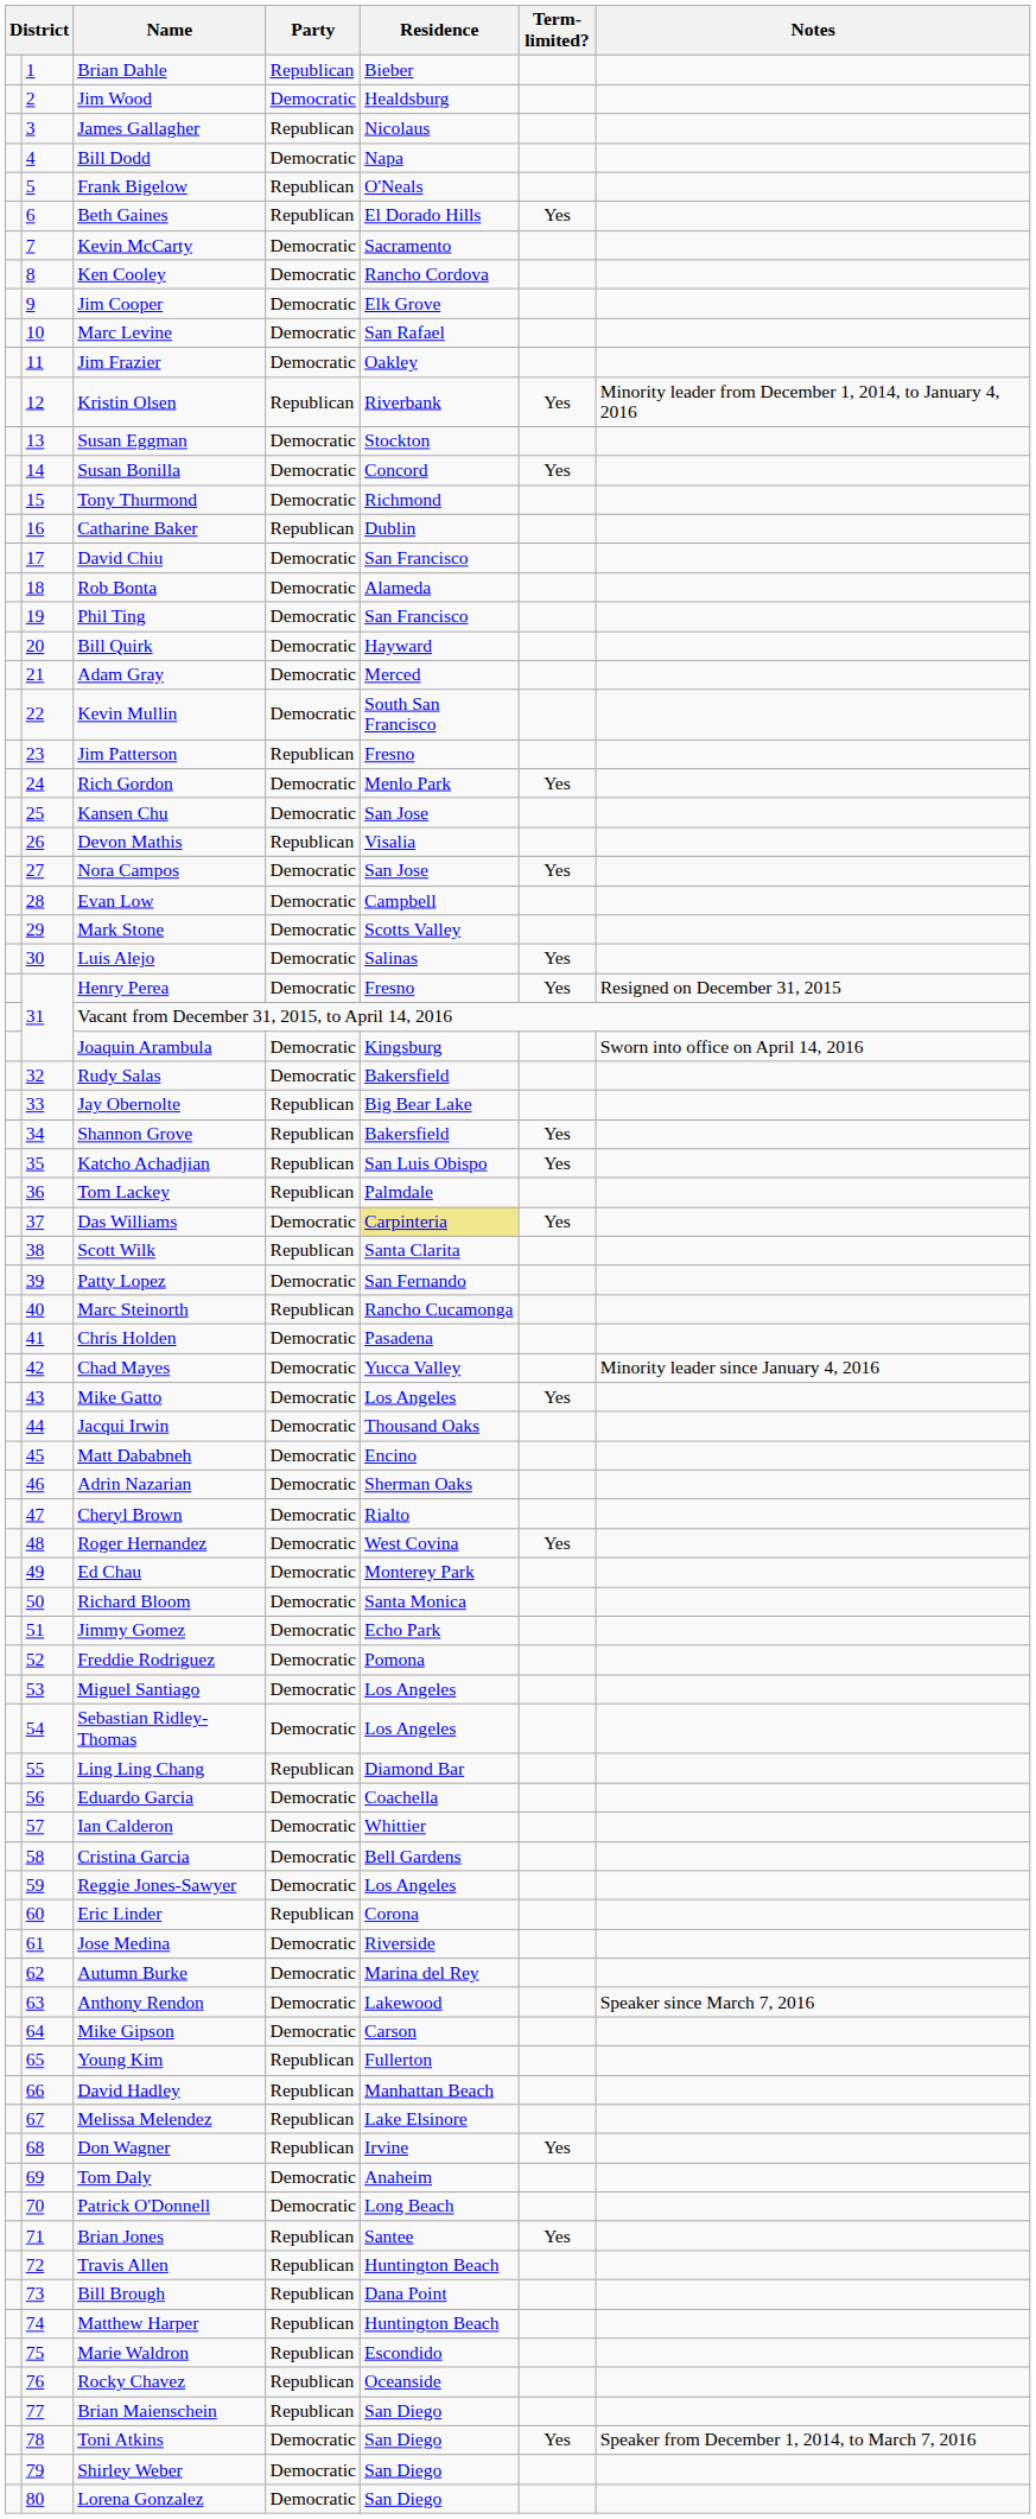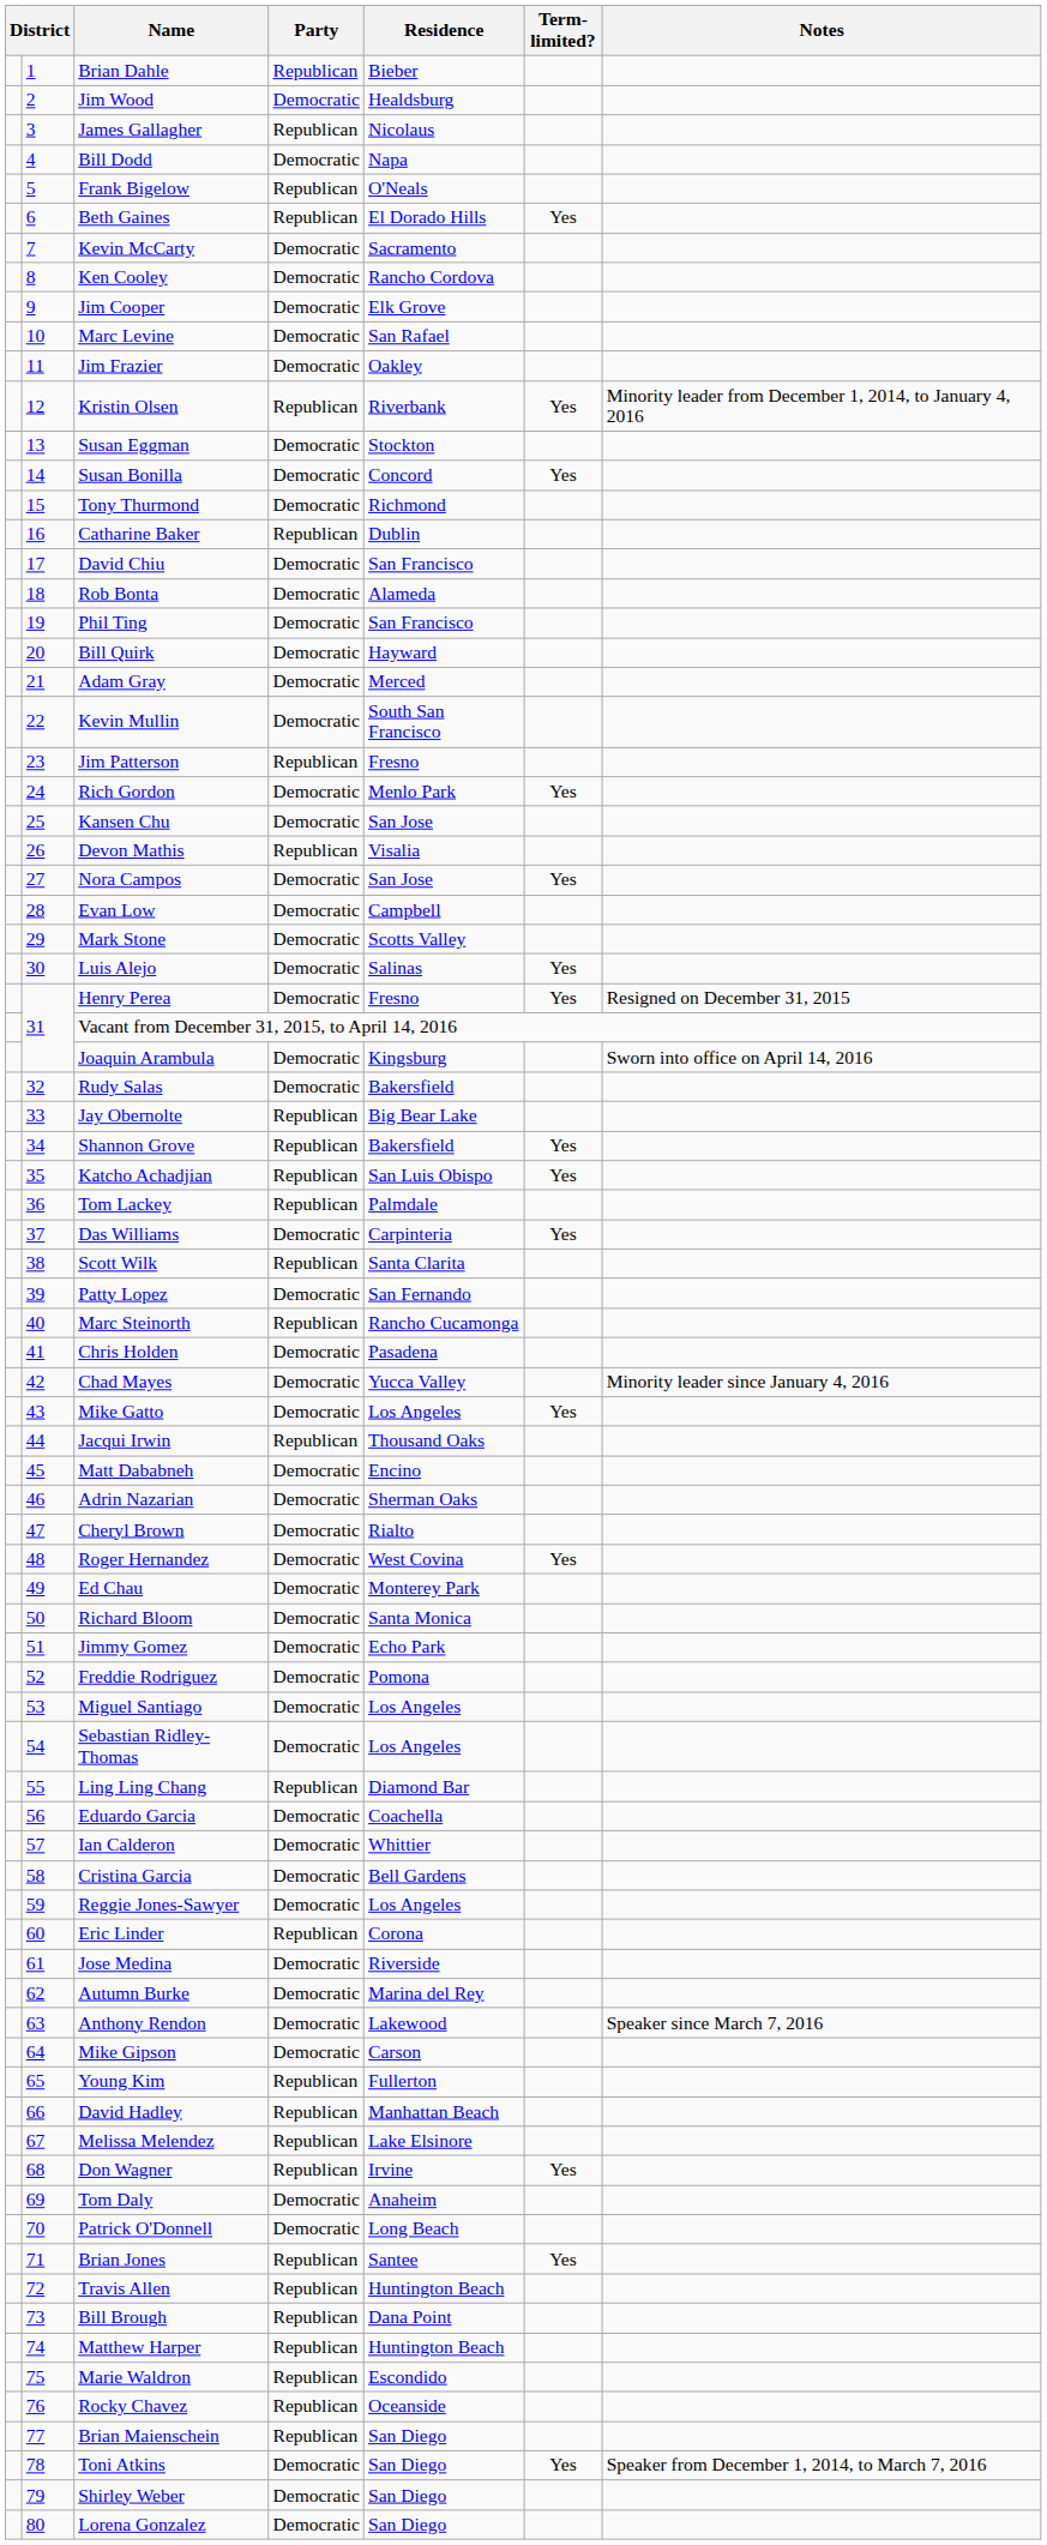 <table class="wikitable">
 <tr>
 <th scope="col" width="30" colspan="2">District</th>
 <th scope="col" width="160">Name</th>
 <th scope="col" width="70">Party</th>
 <th scope="col" width="130">Residence</th>
 <th scope="col" width="60">Term-limited?</th>
 <th scope="col" width="370">Notes</th>
 </tr>
 <tr>
 <td></td>
 <td><a href='#'>1</a></td>
 <td><a href='#'>Brian Dahle</a></td>
 <td><a href='#'>Republican</a></td>
 <td><a href='#'>Bieber</a></td>
 <td></td>
 <td></td>
 </tr>
 <tr>
 <td></td>
 <td><a href='#'>2</a></td>
 <td><a href='#'>Jim Wood</a></td>
 <td><a href='#'>Democratic</a></td>
 <td><a href='#'>Healdsburg</a></td>
 <td></td>
 <td></td>
 </tr>
 <tr>
 <td></td>
 <td><a href='#'>3</a></td>
 <td><a href='#'>James Gallagher</a></td>
 <td>Republican</td>
 <td><a href='#'>Nicolaus</a></td>
 <td></td>
 <td></td>
 </tr>
 <tr>
 <td></td>
 <td><a href='#'>4</a></td>
 <td><a href='#'>Bill Dodd</a></td>
 <td>Democratic</td>
 <td><a href='#'>Napa</a></td>
 <td></td>
 <td></td>
 </tr>
 <tr>
 <td></td>
 <td><a href='#'>5</a></td>
 <td><a href='#'>Frank Bigelow</a></td>
 <td>Republican</td>
 <td><a href='#'>O'Neals</a></td>
 <td></td>
 <td></td>
 </tr>
 <tr>
 <td></td>
 <td><a href='#'>6</a></td>
 <td><a href='#'>Beth Gaines</a></td>
 <td>Republican</td>
 <td><a href='#'>El Dorado Hills</a></td>
 <td style="text-align:center">Yes</td>
 <td></td>
 </tr>
 <tr>
 <td></td>
 <td><a href='#'>7</a></td>
 <td><a href='#'>Kevin McCarty</a></td>
 <td>Democratic</td>
 <td><a href='#'>Sacramento</a></td>
 <td></td>
 <td></td>
 </tr>
 <tr>
 <td></td>
 <td><a href='#'>8</a></td>
 <td><a href='#'>Ken Cooley</a></td>
 <td>Democratic</td>
 <td><a href='#'>Rancho Cordova</a></td>
 <td></td>
 <td></td>
 </tr>
 <tr>
 <td></td>
 <td><a href='#'>9</a></td>
 <td><a href='#'>Jim Cooper</a></td>
 <td>Democratic</td>
 <td><a href='#'>Elk Grove</a></td>
 <td></td>
 <td></td>
 </tr>
 <tr>
 <td></td>
 <td><a href='#'>10</a></td>
 <td><a href='#'>Marc Levine</a></td>
 <td>Democratic</td>
 <td><a href='#'>San Rafael</a></td>
 <td></td>
 <td></td>
 </tr>
 <tr>
 <td></td>
 <td><a href='#'>11</a></td>
 <td><a href='#'>Jim Frazier</a></td>
 <td>Democratic</td>
 <td><a href='#'>Oakley</a></td>
 <td></td>
 <td></td>
 </tr>
 <tr>
 <td></td>
 <td><a href='#'>12</a></td>
 <td><a href='#'>Kristin Olsen</a></td>
 <td>Republican</td>
 <td><a href='#'>Riverbank</a></td>
 <td style="text-align:center">Yes</td>
 <td>Minority leader from December 1, 2014, to January 4, 2016</td>
 </tr>
 <tr>
 <td></td>
 <td><a href='#'>13</a></td>
 <td><a href='#'>Susan Eggman</a></td>
 <td>Democratic</td>
 <td><a href='#'>Stockton</a></td>
 <td></td>
 <td></td>
 </tr>
 <tr>
 <td></td>
 <td><a href='#'>14</a></td>
 <td><a href='#'>Susan Bonilla</a></td>
 <td>Democratic</td>
 <td><a href='#'>Concord</a></td>
 <td style="text-align:center">Yes</td>
 <td></td>
 </tr>
 <tr>
 <td></td>
 <td><a href='#'>15</a></td>
 <td><a href='#'>Tony Thurmond</a></td>
 <td>Democratic</td>
 <td><a href='#'>Richmond</a></td>
 <td></td>
 <td></td>
 </tr>
 <tr>
 <td></td>
 <td><a href='#'>16</a></td>
 <td><a href='#'>Catharine Baker</a></td>
 <td>Republican</td>
 <td><a href='#'>Dublin</a></td>
 <td></td>
 <td></td>
 </tr>
 <tr>
 <td></td>
 <td><a href='#'>17</a></td>
 <td><a href='#'>David Chiu</a></td>
 <td>Democratic</td>
 <td><a href='#'>San Francisco</a></td>
 <td></td>
 <td></td>
 </tr>
 <tr>
 <td></td>
 <td><a href='#'>18</a></td>
 <td><a href='#'>Rob Bonta</a></td>
 <td>Democratic</td>
 <td><a href='#'>Alameda</a></td>
 <td></td>
 <td></td>
 </tr>
 <tr>
 <td></td>
 <td><a href='#'>19</a></td>
 <td><a href='#'>Phil Ting</a></td>
 <td>Democratic</td>
 <td><a href='#'>San Francisco</a></td>
 <td></td>
 <td></td>
 </tr>
 <tr>
 <td></td>
 <td><a href='#'>20</a></td>
 <td><a href='#'>Bill Quirk</a></td>
 <td>Democratic</td>
 <td><a href='#'>Hayward</a></td>
 <td></td>
 <td></td>
 </tr>
 <tr>
 <td></td>
 <td><a href='#'>21</a></td>
 <td><a href='#'>Adam Gray</a></td>
 <td>Democratic</td>
 <td><a href='#'>Merced</a></td>
 <td></td>
 <td></td>
 </tr>
 <tr>
 <td></td>
 <td><a href='#'>22</a></td>
 <td><a href='#'>Kevin Mullin</a></td>
 <td>Democratic</td>
 <td><a href='#'>South San Francisco</a></td>
 <td></td>
 <td></td>
 </tr>
 <tr>
 <td></td>
 <td><a href='#'>23</a></td>
 <td><a href='#'>Jim Patterson</a></td>
 <td>Republican</td>
 <td><a href='#'>Fresno</a></td>
 <td></td>
 <td></td>
 </tr>
 <tr>
 <td></td>
 <td><a href='#'>24</a></td>
 <td><a href='#'>Rich Gordon</a></td>
 <td>Democratic</td>
 <td><a href='#'>Menlo Park</a></td>
 <td style="text-align:center">Yes</td>
 <td></td>
 </tr>
 <tr>
 <td></td>
 <td><a href='#'>25</a></td>
 <td><a href='#'>Kansen Chu</a></td>
 <td>Democratic</td>
 <td><a href='#'>San Jose</a></td>
 <td></td>
 <td></td>
 </tr>
 <tr>
 <td></td>
 <td><a href='#'>26</a></td>
 <td><a href='#'>Devon Mathis</a></td>
 <td>Republican</td>
 <td><a href='#'>Visalia</a></td>
 <td></td>
 <td></td>
 </tr>
 <tr>
 <td></td>
 <td><a href='#'>27</a></td>
 <td><a href='#'>Nora Campos</a></td>
 <td>Democratic</td>
 <td><a href='#'>San Jose</a></td>
 <td style="text-align:center">Yes</td>
 <td></td>
 </tr>
 <tr>
 <td></td>
 <td><a href='#'>28</a></td>
 <td><a href='#'>Evan Low</a></td>
 <td>Democratic</td>
 <td><a href='#'>Campbell</a></td>
 <td></td>
 <td></td>
 </tr>
 <tr>
 <td></td>
 <td><a href='#'>29</a></td>
 <td><a href='#'>Mark Stone</a></td>
 <td>Democratic</td>
 <td><a href='#'>Scotts Valley</a></td>
 <td></td>
 <td></td>
 </tr>
 <tr>
 <td></td>
 <td><a href='#'>30</a></td>
 <td><a href='#'>Luis Alejo</a></td>
 <td>Democratic</td>
 <td><a href='#'>Salinas</a></td>
 <td style="text-align:center">Yes</td>
 <td></td>
 </tr>
 <tr>
 <td></td>
 <td rowspan="3"><a href='#'>31</a></td>
 <td><a href='#'>Henry Perea</a></td>
 <td>Democratic</td>
 <td><a href='#'>Fresno</a></td>
 <td style="text-align:center">Yes</td>
 <td>Resigned on December 31, 2015</td>
 </tr>
 <tr>
 <td></td>
 <td colspan="5">Vacant from December 31, 2015, to April 14, 2016</td>
 </tr>
 <tr>
 <td></td>
 <td><a href='#'>Joaquin Arambula</a></td>
 <td>Democratic</td>
 <td><a href='#'>Kingsburg</a></td>
 <td></td>
 <td>Sworn into office on April 14, 2016</td>
 </tr>
 <tr>
 <td></td>
 <td><a href='#'>32</a></td>
 <td><a href='#'>Rudy Salas</a></td>
 <td>Democratic</td>
 <td><a href='#'>Bakersfield</a></td>
 <td></td>
 <td></td>
 </tr>
 <tr>
 <td></td>
 <td><a href='#'>33</a></td>
 <td><a href='#'>Jay Obernolte</a></td>
 <td>Republican</td>
 <td><a href='#'>Big Bear Lake</a></td>
 <td></td>
 <td></td>
 </tr>
 <tr>
 <td></td>
 <td><a href='#'>34</a></td>
 <td><a href='#'>Shannon Grove</a></td>
 <td>Republican</td>
 <td><a href='#'>Bakersfield</a></td>
 <td style="text-align:center">Yes</td>
 <td></td>
 </tr>
 <tr>
 <td></td>
 <td><a href='#'>35</a></td>
 <td><a href='#'>Katcho Achadjian</a></td>
 <td>Republican</td>
 <td><a href='#'>San Luis Obispo</a></td>
 <td style="text-align:center">Yes</td>
 <td></td>
 </tr>
 <tr>
 <td></td>
 <td><a href='#'>36</a></td>
 <td><a href='#'>Tom Lackey</a></td>
 <td>Republican</td>
 <td><a href='#'>Palmdale</a></td>
 <td></td>
 <td></td>
 </tr>
 <tr>
 <td></td>
 <td><a href='#'>37</a></td>
 <td><a href='#'>Das Williams</a></td>
 <td>Democratic</td>
-<td style="background: khaki;"><a href='#'>Carpinteria</a></td>
+<td><a href='#'>Carpinteria</a></td>
 <td style="text-align:center">Yes</td>
 <td></td>
 </tr>
 <tr>
 <td></td>
 <td><a href='#'>38</a></td>
 <td><a href='#'>Scott Wilk</a></td>
 <td>Republican</td>
 <td><a href='#'>Santa Clarita</a></td>
 <td></td>
 <td></td>
 </tr>
 <tr>
 <td></td>
 <td><a href='#'>39</a></td>
 <td><a href='#'>Patty Lopez</a></td>
 <td>Democratic</td>
 <td><a href='#'>San Fernando</a></td>
 <td></td>
 <td></td>
 </tr>
 <tr>
 <td></td>
 <td><a href='#'>40</a></td>
 <td><a href='#'>Marc Steinorth</a></td>
 <td>Republican</td>
 <td><a href='#'>Rancho Cucamonga</a></td>
 <td></td>
 <td></td>
 </tr>
 <tr>
 <td></td>
 <td><a href='#'>41</a></td>
 <td><a href='#'>Chris Holden</a></td>
 <td>Democratic</td>
 <td><a href='#'>Pasadena</a></td>
 <td></td>
 <td></td>
 </tr>
 <tr>
 <td></td>
 <td><a href='#'>42</a></td>
 <td><a href='#'>Chad Mayes</a></td>
 <td>Democratic</td>
 <td><a href='#'>Yucca Valley</a></td>
 <td></td>
 <td>Minority leader since January 4, 2016</td>
 </tr>
 <tr>
 <td></td>
 <td><a href='#'>43</a></td>
 <td><a href='#'>Mike Gatto</a></td>
 <td>Democratic</td>
 <td><a href='#'>Los Angeles</a></td>
 <td style="text-align:center">Yes</td>
 <td></td>
 </tr>
 <tr>
 <td></td>
 <td><a href='#'>44</a></td>
 <td><a href='#'>Jacqui Irwin</a></td>
-<td>Democratic</td>
+<td>Republican</td>
 <td><a href='#'>Thousand Oaks</a></td>
 <td></td>
 <td></td>
 </tr>
 <tr>
 <td></td>
 <td><a href='#'>45</a></td>
 <td><a href='#'>Matt Dababneh</a></td>
 <td>Democratic</td>
 <td><a href='#'>Encino</a></td>
 <td></td>
 <td></td>
 </tr>
 <tr>
 <td></td>
 <td><a href='#'>46</a></td>
 <td><a href='#'>Adrin Nazarian</a></td>
 <td>Democratic</td>
 <td><a href='#'>Sherman Oaks</a></td>
 <td></td>
 <td></td>
 </tr>
 <tr>
 <td></td>
 <td><a href='#'>47</a></td>
 <td><a href='#'>Cheryl Brown</a></td>
 <td>Democratic</td>
 <td><a href='#'>Rialto</a></td>
 <td></td>
 <td></td>
 </tr>
 <tr>
 <td></td>
 <td><a href='#'>48</a></td>
 <td><a href='#'>Roger Hernandez</a></td>
 <td>Democratic</td>
 <td><a href='#'>West Covina</a></td>
 <td style="text-align:center">Yes</td>
 <td></td>
 </tr>
 <tr>
 <td></td>
 <td><a href='#'>49</a></td>
 <td><a href='#'>Ed Chau</a></td>
 <td>Democratic</td>
 <td><a href='#'>Monterey Park</a></td>
 <td></td>
 <td></td>
 </tr>
 <tr>
 <td></td>
 <td><a href='#'>50</a></td>
 <td><a href='#'>Richard Bloom</a></td>
 <td>Democratic</td>
 <td><a href='#'>Santa Monica</a></td>
 <td></td>
 <td></td>
 </tr>
 <tr>
 <td></td>
 <td><a href='#'>51</a></td>
 <td><a href='#'>Jimmy Gomez</a></td>
 <td>Democratic</td>
 <td><a href='#'>Echo Park</a></td>
 <td></td>
 <td></td>
 </tr>
 <tr>
 <td></td>
 <td><a href='#'>52</a></td>
 <td><a href='#'>Freddie Rodriguez</a></td>
 <td>Democratic</td>
 <td><a href='#'>Pomona</a></td>
 <td></td>
 <td></td>
 </tr>
 <tr>
 <td></td>
 <td><a href='#'>53</a></td>
 <td><a href='#'>Miguel Santiago</a></td>
 <td>Democratic</td>
 <td><a href='#'>Los Angeles</a></td>
 <td></td>
 <td></td>
 </tr>
 <tr>
 <td></td>
 <td><a href='#'>54</a></td>
 <td><a href='#'>Sebastian Ridley-Thomas</a></td>
 <td>Democratic</td>
 <td><a href='#'>Los Angeles</a></td>
 <td></td>
 <td></td>
 </tr>
 <tr>
 <td></td>
 <td><a href='#'>55</a></td>
 <td><a href='#'>Ling Ling Chang</a></td>
 <td>Republican</td>
 <td><a href='#'>Diamond Bar</a></td>
 <td></td>
 <td></td>
 </tr>
 <tr>
 <td></td>
 <td><a href='#'>56</a></td>
 <td><a href='#'>Eduardo Garcia</a></td>
 <td>Democratic</td>
 <td><a href='#'>Coachella</a></td>
 <td></td>
 <td></td>
 </tr>
 <tr>
 <td></td>
 <td><a href='#'>57</a></td>
 <td><a href='#'>Ian Calderon</a></td>
 <td>Democratic</td>
 <td><a href='#'>Whittier</a></td>
 <td></td>
 <td></td>
 </tr>
 <tr>
 <td></td>
 <td><a href='#'>58</a></td>
 <td><a href='#'>Cristina Garcia</a></td>
 <td>Democratic</td>
 <td><a href='#'>Bell Gardens</a></td>
 <td></td>
 <td></td>
 </tr>
 <tr>
 <td></td>
 <td><a href='#'>59</a></td>
 <td><a href='#'>Reggie Jones-Sawyer</a></td>
 <td>Democratic</td>
 <td><a href='#'>Los Angeles</a></td>
 <td></td>
 <td></td>
 </tr>
 <tr>
 <td></td>
 <td><a href='#'>60</a></td>
 <td><a href='#'>Eric Linder</a></td>
 <td>Republican</td>
 <td><a href='#'>Corona</a></td>
 <td></td>
 <td></td>
 </tr>
 <tr>
 <td></td>
 <td><a href='#'>61</a></td>
 <td><a href='#'>Jose Medina</a></td>
 <td>Democratic</td>
 <td><a href='#'>Riverside</a></td>
 <td></td>
 <td></td>
 </tr>
 <tr>
 <td></td>
 <td><a href='#'>62</a></td>
 <td><a href='#'>Autumn Burke</a></td>
 <td>Democratic</td>
 <td><a href='#'>Marina del Rey</a></td>
 <td></td>
 <td></td>
 </tr>
 <tr>
 <td></td>
 <td><a href='#'>63</a></td>
 <td><a href='#'>Anthony Rendon</a></td>
 <td>Democratic</td>
 <td><a href='#'>Lakewood</a></td>
 <td></td>
 <td>Speaker since March 7, 2016</td>
 </tr>
 <tr>
 <td></td>
 <td><a href='#'>64</a></td>
 <td><a href='#'>Mike Gipson</a></td>
 <td>Democratic</td>
 <td><a href='#'>Carson</a></td>
 <td></td>
 <td></td>
 </tr>
 <tr>
 <td></td>
 <td><a href='#'>65</a></td>
 <td><a href='#'>Young Kim</a></td>
 <td>Republican</td>
 <td><a href='#'>Fullerton</a></td>
 <td></td>
 <td></td>
 </tr>
 <tr>
 <td></td>
 <td><a href='#'>66</a></td>
 <td><a href='#'>David Hadley</a></td>
 <td>Republican</td>
 <td><a href='#'>Manhattan Beach</a></td>
 <td></td>
 <td></td>
 </tr>
 <tr>
 <td></td>
 <td><a href='#'>67</a></td>
 <td><a href='#'>Melissa Melendez</a></td>
 <td>Republican</td>
 <td><a href='#'>Lake Elsinore</a></td>
 <td></td>
 <td></td>
 </tr>
 <tr>
 <td></td>
 <td><a href='#'>68</a></td>
 <td><a href='#'>Don Wagner</a></td>
 <td>Republican</td>
 <td><a href='#'>Irvine</a></td>
 <td style="text-align:center">Yes</td>
 <td></td>
 </tr>
 <tr>
 <td></td>
 <td><a href='#'>69</a></td>
 <td><a href='#'>Tom Daly</a></td>
 <td>Democratic</td>
 <td><a href='#'>Anaheim</a></td>
 <td></td>
 <td></td>
 </tr>
 <tr>
 <td></td>
 <td><a href='#'>70</a></td>
 <td><a href='#'>Patrick O'Donnell</a></td>
 <td>Democratic</td>
 <td><a href='#'>Long Beach</a></td>
 <td></td>
 <td></td>
 </tr>
 <tr>
 <td></td>
 <td><a href='#'>71</a></td>
 <td><a href='#'>Brian Jones</a></td>
 <td>Republican</td>
 <td><a href='#'>Santee</a></td>
 <td style="text-align:center">Yes</td>
 <td></td>
 </tr>
 <tr>
 <td></td>
 <td><a href='#'>72</a></td>
 <td><a href='#'>Travis Allen</a></td>
 <td>Republican</td>
 <td><a href='#'>Huntington Beach</a></td>
 <td></td>
 <td></td>
 </tr>
 <tr>
 <td></td>
 <td><a href='#'>73</a></td>
 <td><a href='#'>Bill Brough</a></td>
 <td>Republican</td>
 <td><a href='#'>Dana Point</a></td>
 <td></td>
 <td></td>
 </tr>
 <tr>
 <td></td>
 <td><a href='#'>74</a></td>
 <td><a href='#'>Matthew Harper</a></td>
 <td>Republican</td>
 <td><a href='#'>Huntington Beach</a></td>
 <td></td>
 <td></td>
 </tr>
 <tr>
 <td></td>
 <td><a href='#'>75</a></td>
 <td><a href='#'>Marie Waldron</a></td>
 <td>Republican</td>
 <td><a href='#'>Escondido</a></td>
 <td></td>
 <td></td>
 </tr>
 <tr>
 <td></td>
 <td><a href='#'>76</a></td>
 <td><a href='#'>Rocky Chavez</a></td>
 <td>Republican</td>
 <td><a href='#'>Oceanside</a></td>
 <td></td>
 <td></td>
 </tr>
 <tr>
 <td></td>
 <td><a href='#'>77</a></td>
 <td><a href='#'>Brian Maienschein</a></td>
 <td>Republican</td>
 <td><a href='#'>San Diego</a></td>
 <td></td>
 <td></td>
 </tr>
 <tr>
 <td></td>
 <td><a href='#'>78</a></td>
 <td><a href='#'>Toni Atkins</a></td>
 <td>Democratic</td>
 <td><a href='#'>San Diego</a></td>
 <td style="text-align:center">Yes</td>
 <td>Speaker from December 1, 2014, to March 7, 2016</td>
 </tr>
 <tr>
 <td></td>
 <td><a href='#'>79</a></td>
 <td><a href='#'>Shirley Weber</a></td>
 <td>Democratic</td>
 <td><a href='#'>San Diego</a></td>
 <td></td>
 <td></td>
 </tr>
 <tr>
 <td></td>
 <td><a href='#'>80</a></td>
 <td><a href='#'>Lorena Gonzalez</a></td>
 <td>Democratic</td>
 <td><a href='#'>San Diego</a></td>
 <td></td>
 <td></td>
 </tr>
 </table>
